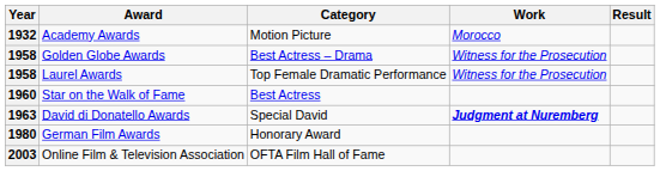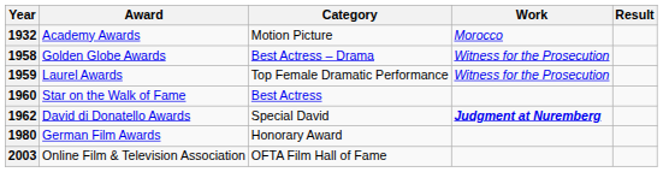 <table class="wikitable plainrowheaders sortable">
 <tr>
 <th scope="col">Year</th>
 <th scope="col">Award</th>
 <th scope="col">Category</th>
 <th scope="col">Work</th>
 <th scope="col">Result</th>
 </tr>
 <tr>
 <th scope="row">1932</th>
 <td><a href='#'>Academy Awards</a></td>
 <td>Motion Picture</td>
 <td><em><a href='#'>Morocco</a></em></td>
 <td></td>
 </tr>
 <tr>
 <th scope="row">1958</th>
 <td><a href='#'>Golden Globe Awards</a></td>
 <td><a href='#'>Best Actress – Drama</a></td>
 <td><em><a href='#'>Witness for the Prosecution</a></em></td>
 <td></td>
 </tr>
 <tr>
-<th scope="row">1958</th>
+<th scope="row">1959</th>
 <td><a href='#'>Laurel Awards</a></td>
 <td>Top Female Dramatic Performance</td>
 <td><em><a href='#'>Witness for the Prosecution</a></em></td>
 <td></td>
 </tr>
 <tr>
 <th scope="row">1960</th>
 <td><a href='#'>Star on the Walk of Fame</a></td>
 <td><a href='#'>Best Actress</a></td>
 <td></td>
 <td></td>
 </tr>
 <tr>
-<th scope="row">1963</th>
+<th scope="row">1962</th>
 <td><a href='#'>David di Donatello Awards</a></td>
 <td>Special David</td>
 <td><strong><em><a href='#'>Judgment at Nuremberg</a></em></strong></td>
 <td></td>
 </tr>
 <tr>
 <th scope="row">1980</th>
 <td><a href='#'>German Film Awards</a></td>
 <td>Honorary Award</td>
 <td></td>
 <td></td>
 </tr>
 <tr>
 <th scope="row">2003</th>
 <td>Online Film & Television Association</td>
 <td>OFTA Film Hall of Fame</td>
 <td></td>
 <td></td>
 </tr>
 </table>
